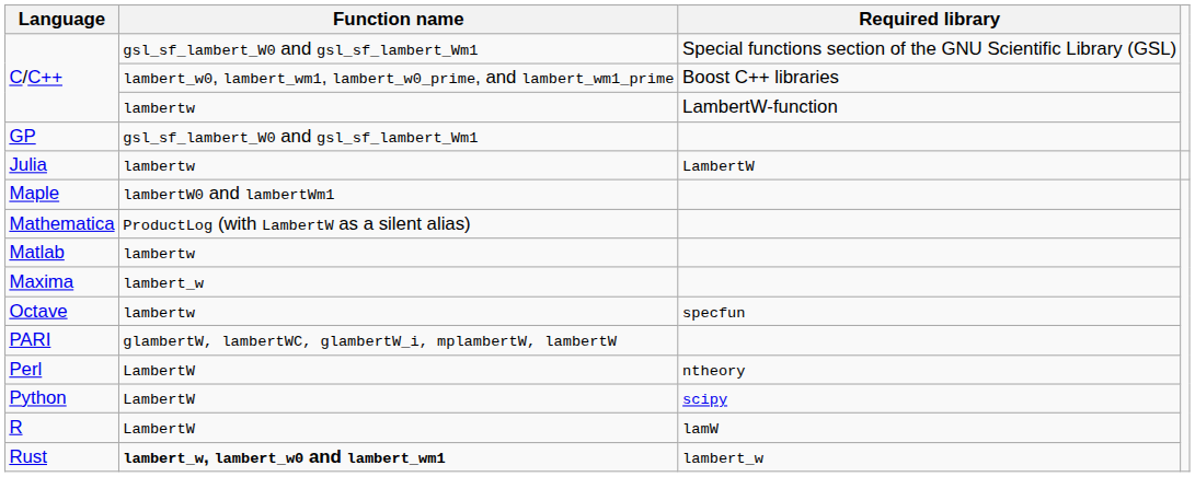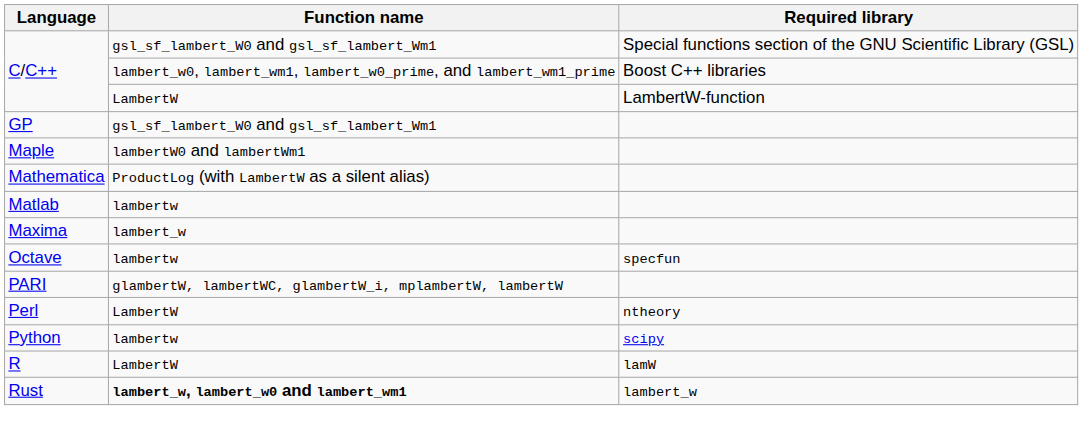 <table class="wikitable">
 <tr>
 <th>Language</th>
 <th>Function name</th>
 <th>Required library</th>
 </tr>
 <tr>
 <td rowspan=3><a href='#'>C</a>/<a href='#'>C++</a></td>
 <td><code>gsl_sf_lambert_W0</code> and <code>gsl_sf_lambert_Wm1</code></td>
 <td>Special functions section of the GNU Scientific Library (GSL)</td>
 </tr>
 <tr>
 <td><code>lambert_w0</code>, <code>lambert_wm1</code>, <code>lambert_w0_prime</code>, and <code>lambert_wm1_prime</code></td>
 <td>Boost C++ libraries</td>
 </tr>
 <tr>
-<td><code>lambertw</code></td>
+<td><code>LambertW</code></td>
 <td>LambertW-function</td>
 </tr>
 <tr>
 <td><a href='#'>GP</a></td>
 <td><code>gsl_sf_lambert_W0</code> and <code>gsl_sf_lambert_Wm1</code></td>
-<td></td>
-</tr>
-<tr>
-<td><a href='#'>Julia</a></td>
-<td><code>lambertw</code></td>
-<td><code>LambertW</code></td>
 <td></td>
 </tr>
 <tr>
 <td><a href='#'>Maple</a></td>
 <td><code>lambertW0</code> and <code>lambertWm1</code></td>
 <td></td>
 </tr>
 <tr>
 <td><a href='#'>Mathematica</a></td>
 <td><code>ProductLog</code> (with <code>LambertW</code> as a silent alias)</td>
 <td></td>
 </tr>
 <tr>
 <td><a href='#'>Matlab</a></td>
 <td><code>lambertw</code></td>
 <td></td>
 </tr>
 <tr>
 <td><a href='#'>Maxima</a></td>
 <td><code>lambert_w</code></td>
 <td></td>
 </tr>
 <tr>
 <td><a href='#'>Octave</a></td>
 <td><code>lambertw</code></td>
 <td><code>specfun</code></td>
 </tr>
 <tr>
 <td><a href='#'>PARI</a></td>
 <td><code>glambertW, lambertWC, glambertW_i, mplambertW, lambertW</code></td>
 <td></td>
 </tr>
 <tr>
 <td><a href='#'>Perl</a></td>
 <td><code>LambertW</code></td>
 <td><code>ntheory</code></td>
 </tr>
 <tr>
 <td><a href='#'>Python</a></td>
-<td><code>LambertW</code></td>
+<td><code>lambertw</code></td>
 <td><code><a href='#'>scipy</a></code></td>
 </tr>
 <tr>
 <td><a href='#'>R</a></td>
 <td><code>LambertW</code></td>
 <td><code>lamW</code></td>
 </tr>
 <tr>
 <td><a href='#'>Rust</a></td>
 <td><strong><code>lambert_w</code>, <code>lambert_w0</code> and <code>lambert_wm1</code></strong></td>
 <td><code>lambert_w</code></td>
 </tr>
 </table>
